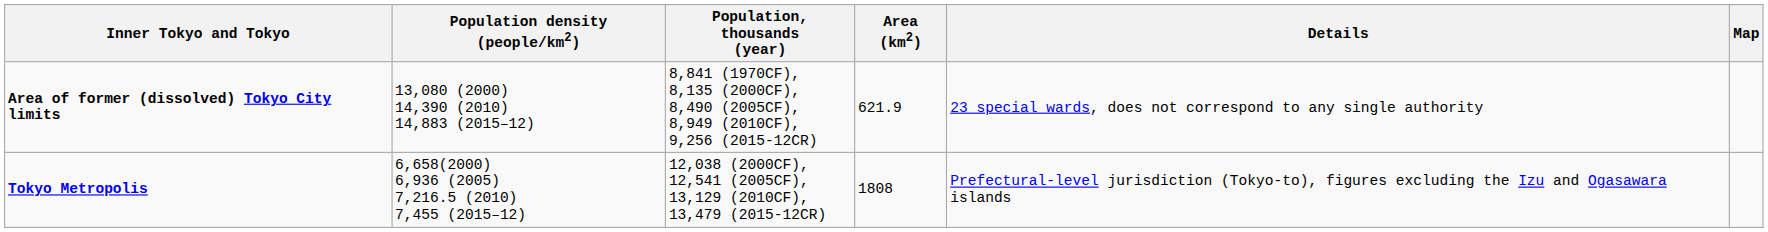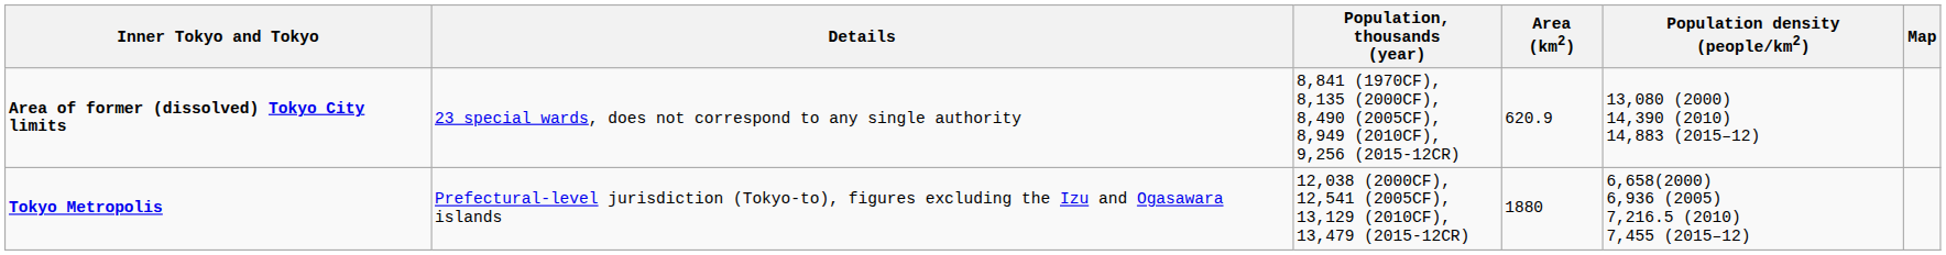 <table class="wikitable">
 <tr>
 <th>Inner Tokyo and Tokyo</th>
-<th>Population density (people/km<sup>2</sup>)</th>
+<th>Details</th>
 <th>Population, thousands<br>(year)</th>
 <th>Area (km<sup>2</sup>)</th>
-<th>Details</th>
+<th>Population density (people/km<sup>2</sup>)</th>
 <th>Map</th>
 </tr>
 <tr>
 <td><strong>Area of former (dissolved) <a href='#'>Tokyo City</a> limits</strong></td>
+<td><a href='#'>23 special wards</a>, does not correspond to any single authority</td>
+<td>8,841 (1970CF),<br>8,135 (2000CF),<br>8,490 (2005CF),<br>8,949 (2010CF),<br>9,256 (2015-12CR)</td>
+<td>620.9</td>
 <td>13,080 (2000)<br> 14,390 (2010)<br> 14,883 (2015–12)</td>
-<td>8,841 (1970CF),<br>8,135 (2000CF),<br>8,490 (2005CF),<br>8,949 (2010CF),<br>9,256 (2015-12CR)</td>
-<td>621.9</td>
-<td><a href='#'>23 special wards</a>, does not correspond to any single authority</td>
 <td></td>
 </tr>
 <tr>
 <td><strong><a href='#'>Tokyo Metropolis</a></strong></td>
+<td><a href='#'>Prefectural-level</a> jurisdiction (Tokyo-to), figures excluding the <a href='#'>Izu</a> and <a href='#'>Ogasawara</a> islands</td>
+<td>12,038 (2000CF),<br>12,541 (2005CF),<br>13,129 (2010CF),<br>13,479 (2015-12CR)</td>
+<td>1880</td>
 <td>6,658(2000)<br>6,936 (2005)<br>7,216.5 (2010)<br>7,455 (2015–12)</td>
-<td>12,038 (2000CF),<br>12,541 (2005CF),<br>13,129 (2010CF),<br>13,479 (2015-12CR)</td>
-<td>1808</td>
-<td><a href='#'>Prefectural-level</a> jurisdiction (Tokyo-to), figures excluding the <a href='#'>Izu</a> and <a href='#'>Ogasawara</a> islands</td>
 <td></td>
 </tr>
 </table>
